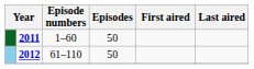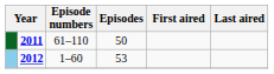 <table class="wikitable" style="text-align:center">
 <tr>
 <th style="padding:0 9px;" colspan="2">Year</th>
 <th style="padding:0 4px;">Episode<br>numbers</th>
 <th style="padding:0 4px;">Episodes</th>
 <th style="padding:0 8px;">First aired</th>
 <th style="padding:0 4px;">Last aired</th>
 </tr>
 <tr>
 <td style="background:#096522;padding:0 8px;  "></td>
 <td><strong><a href='#'>2011</a></strong></td>
-<td>1–60</td>
+<td>61–110</td>
 <td>50</td>
 <td></td>
 <td></td>
 </tr>
 <tr>
 <td style="background:#87CEEB;padding:0 8px;  "></td>
 <td><strong><a href='#'>2012</a></strong></td>
-<td>61–110</td>
-<td>50</td>
+<td>1–60</td>
+<td>53</td>
 <td></td>
 <td></td>
 </tr>
 <tr>
 </tr>
 </table>
